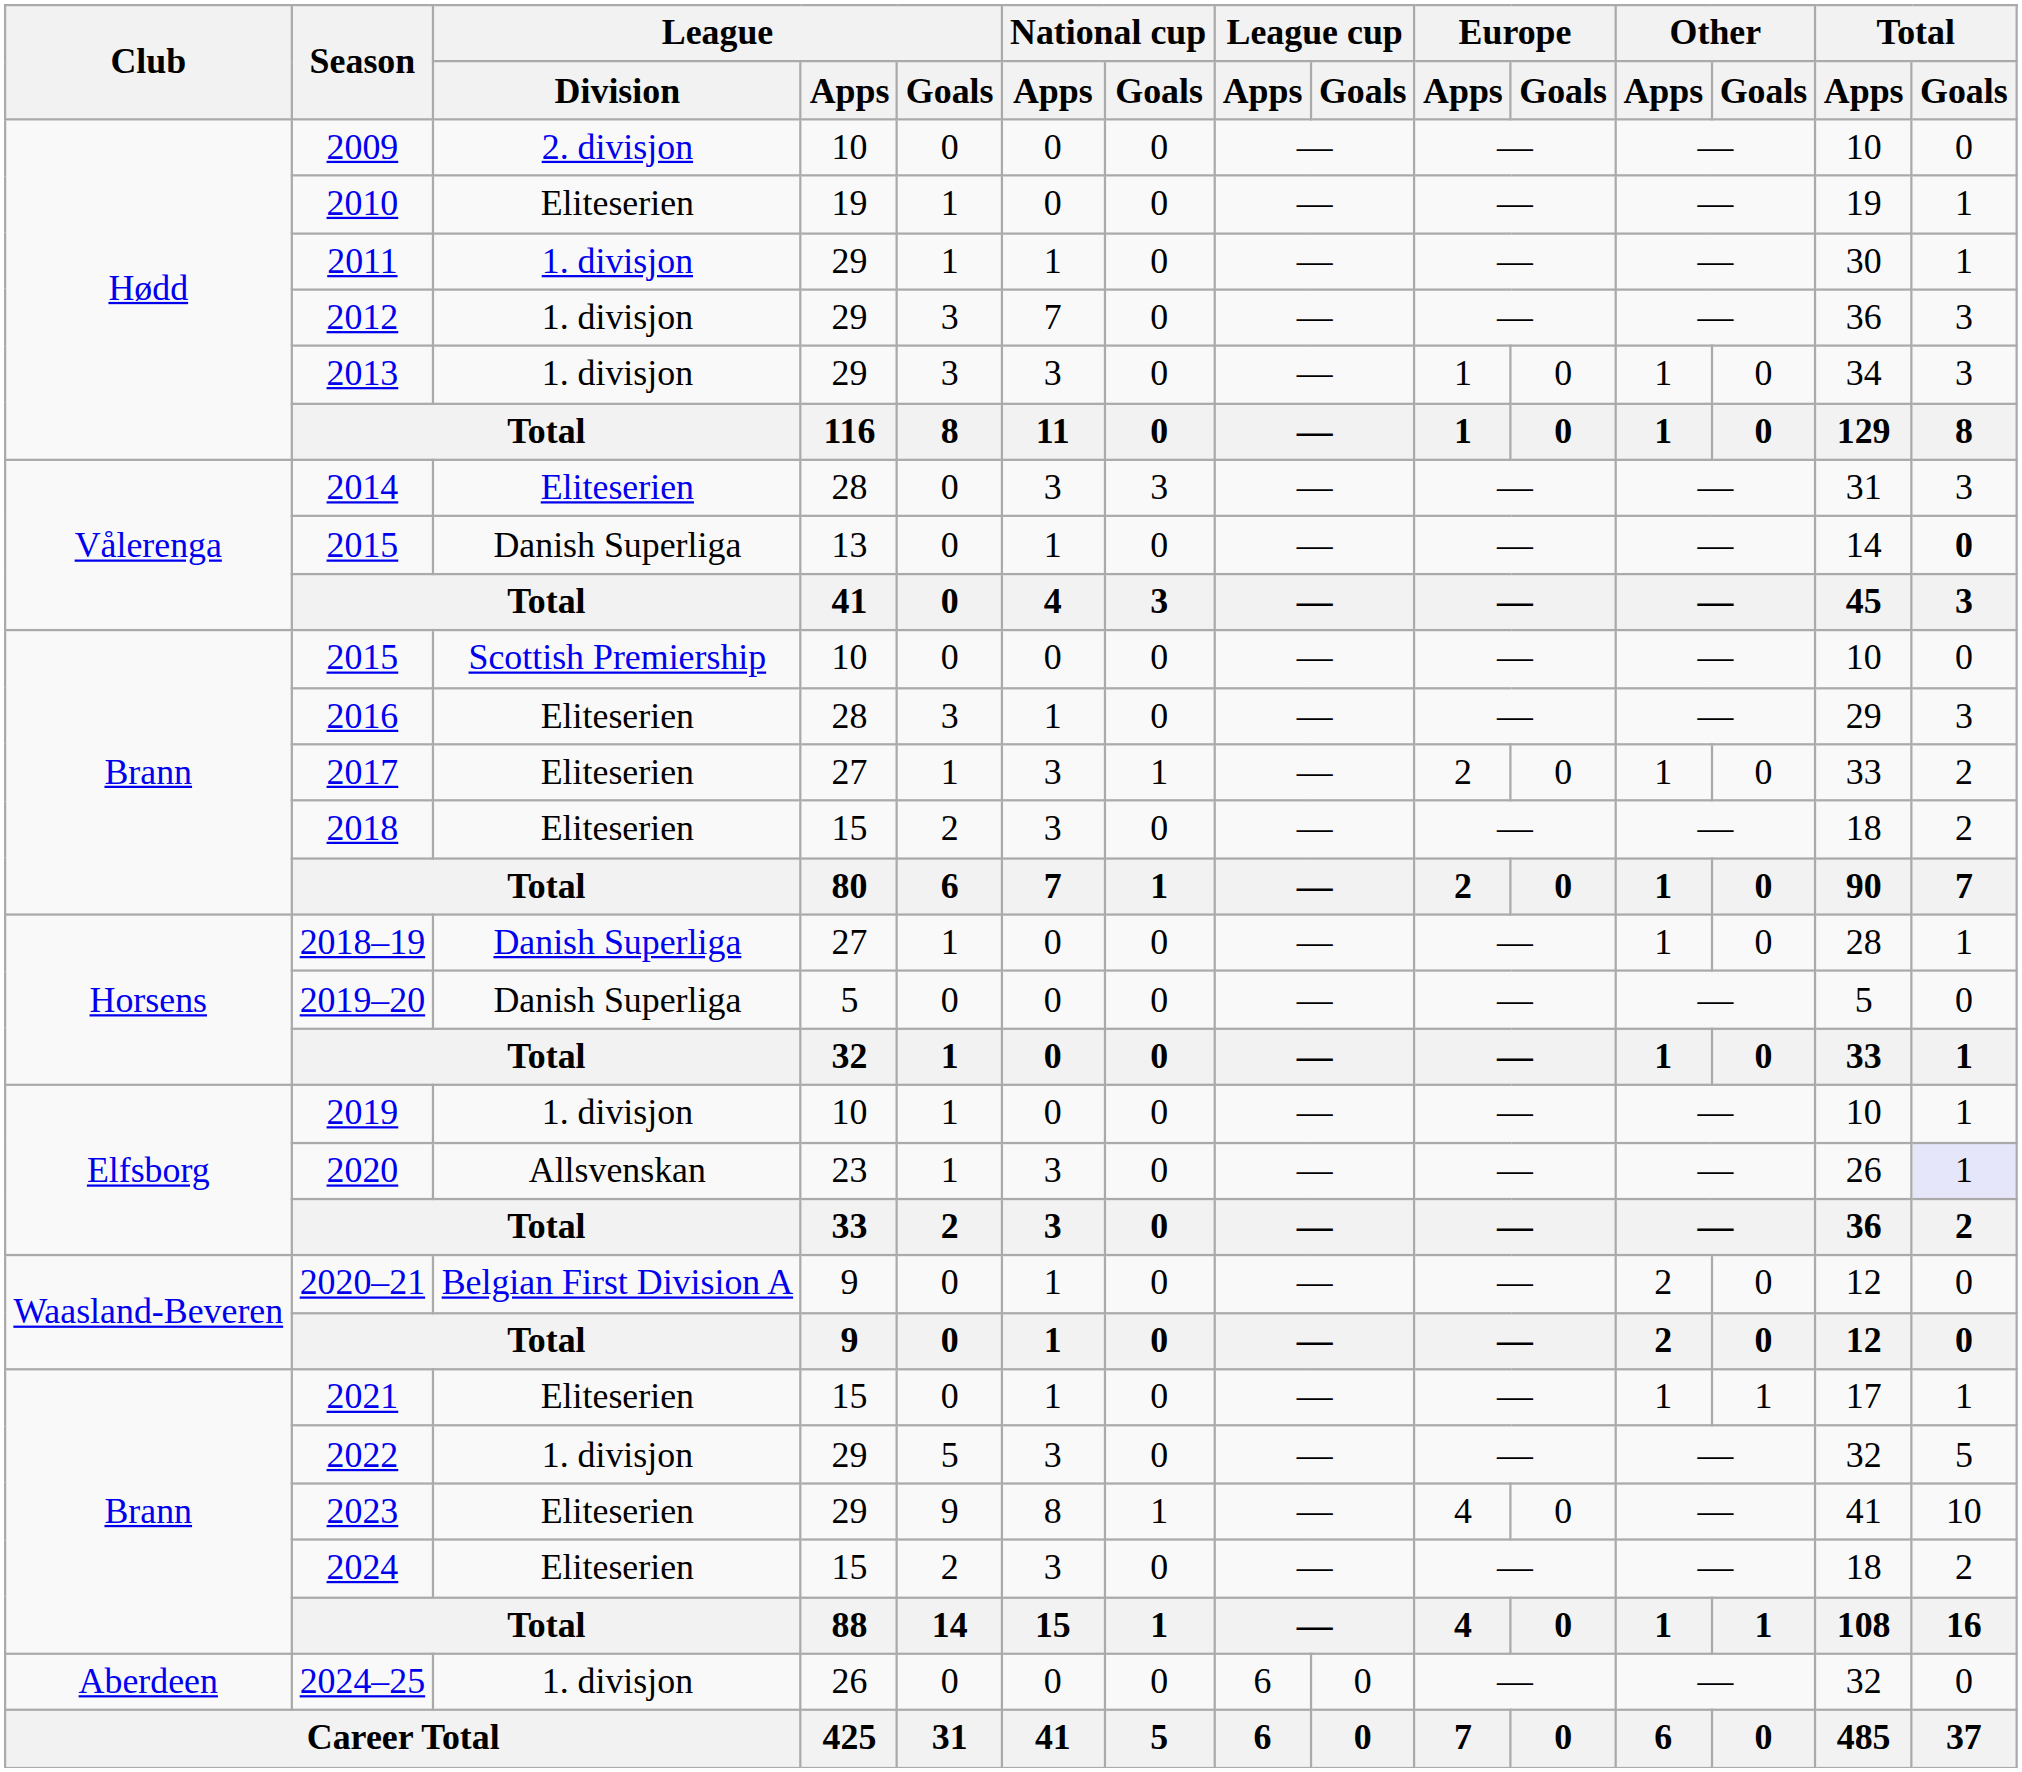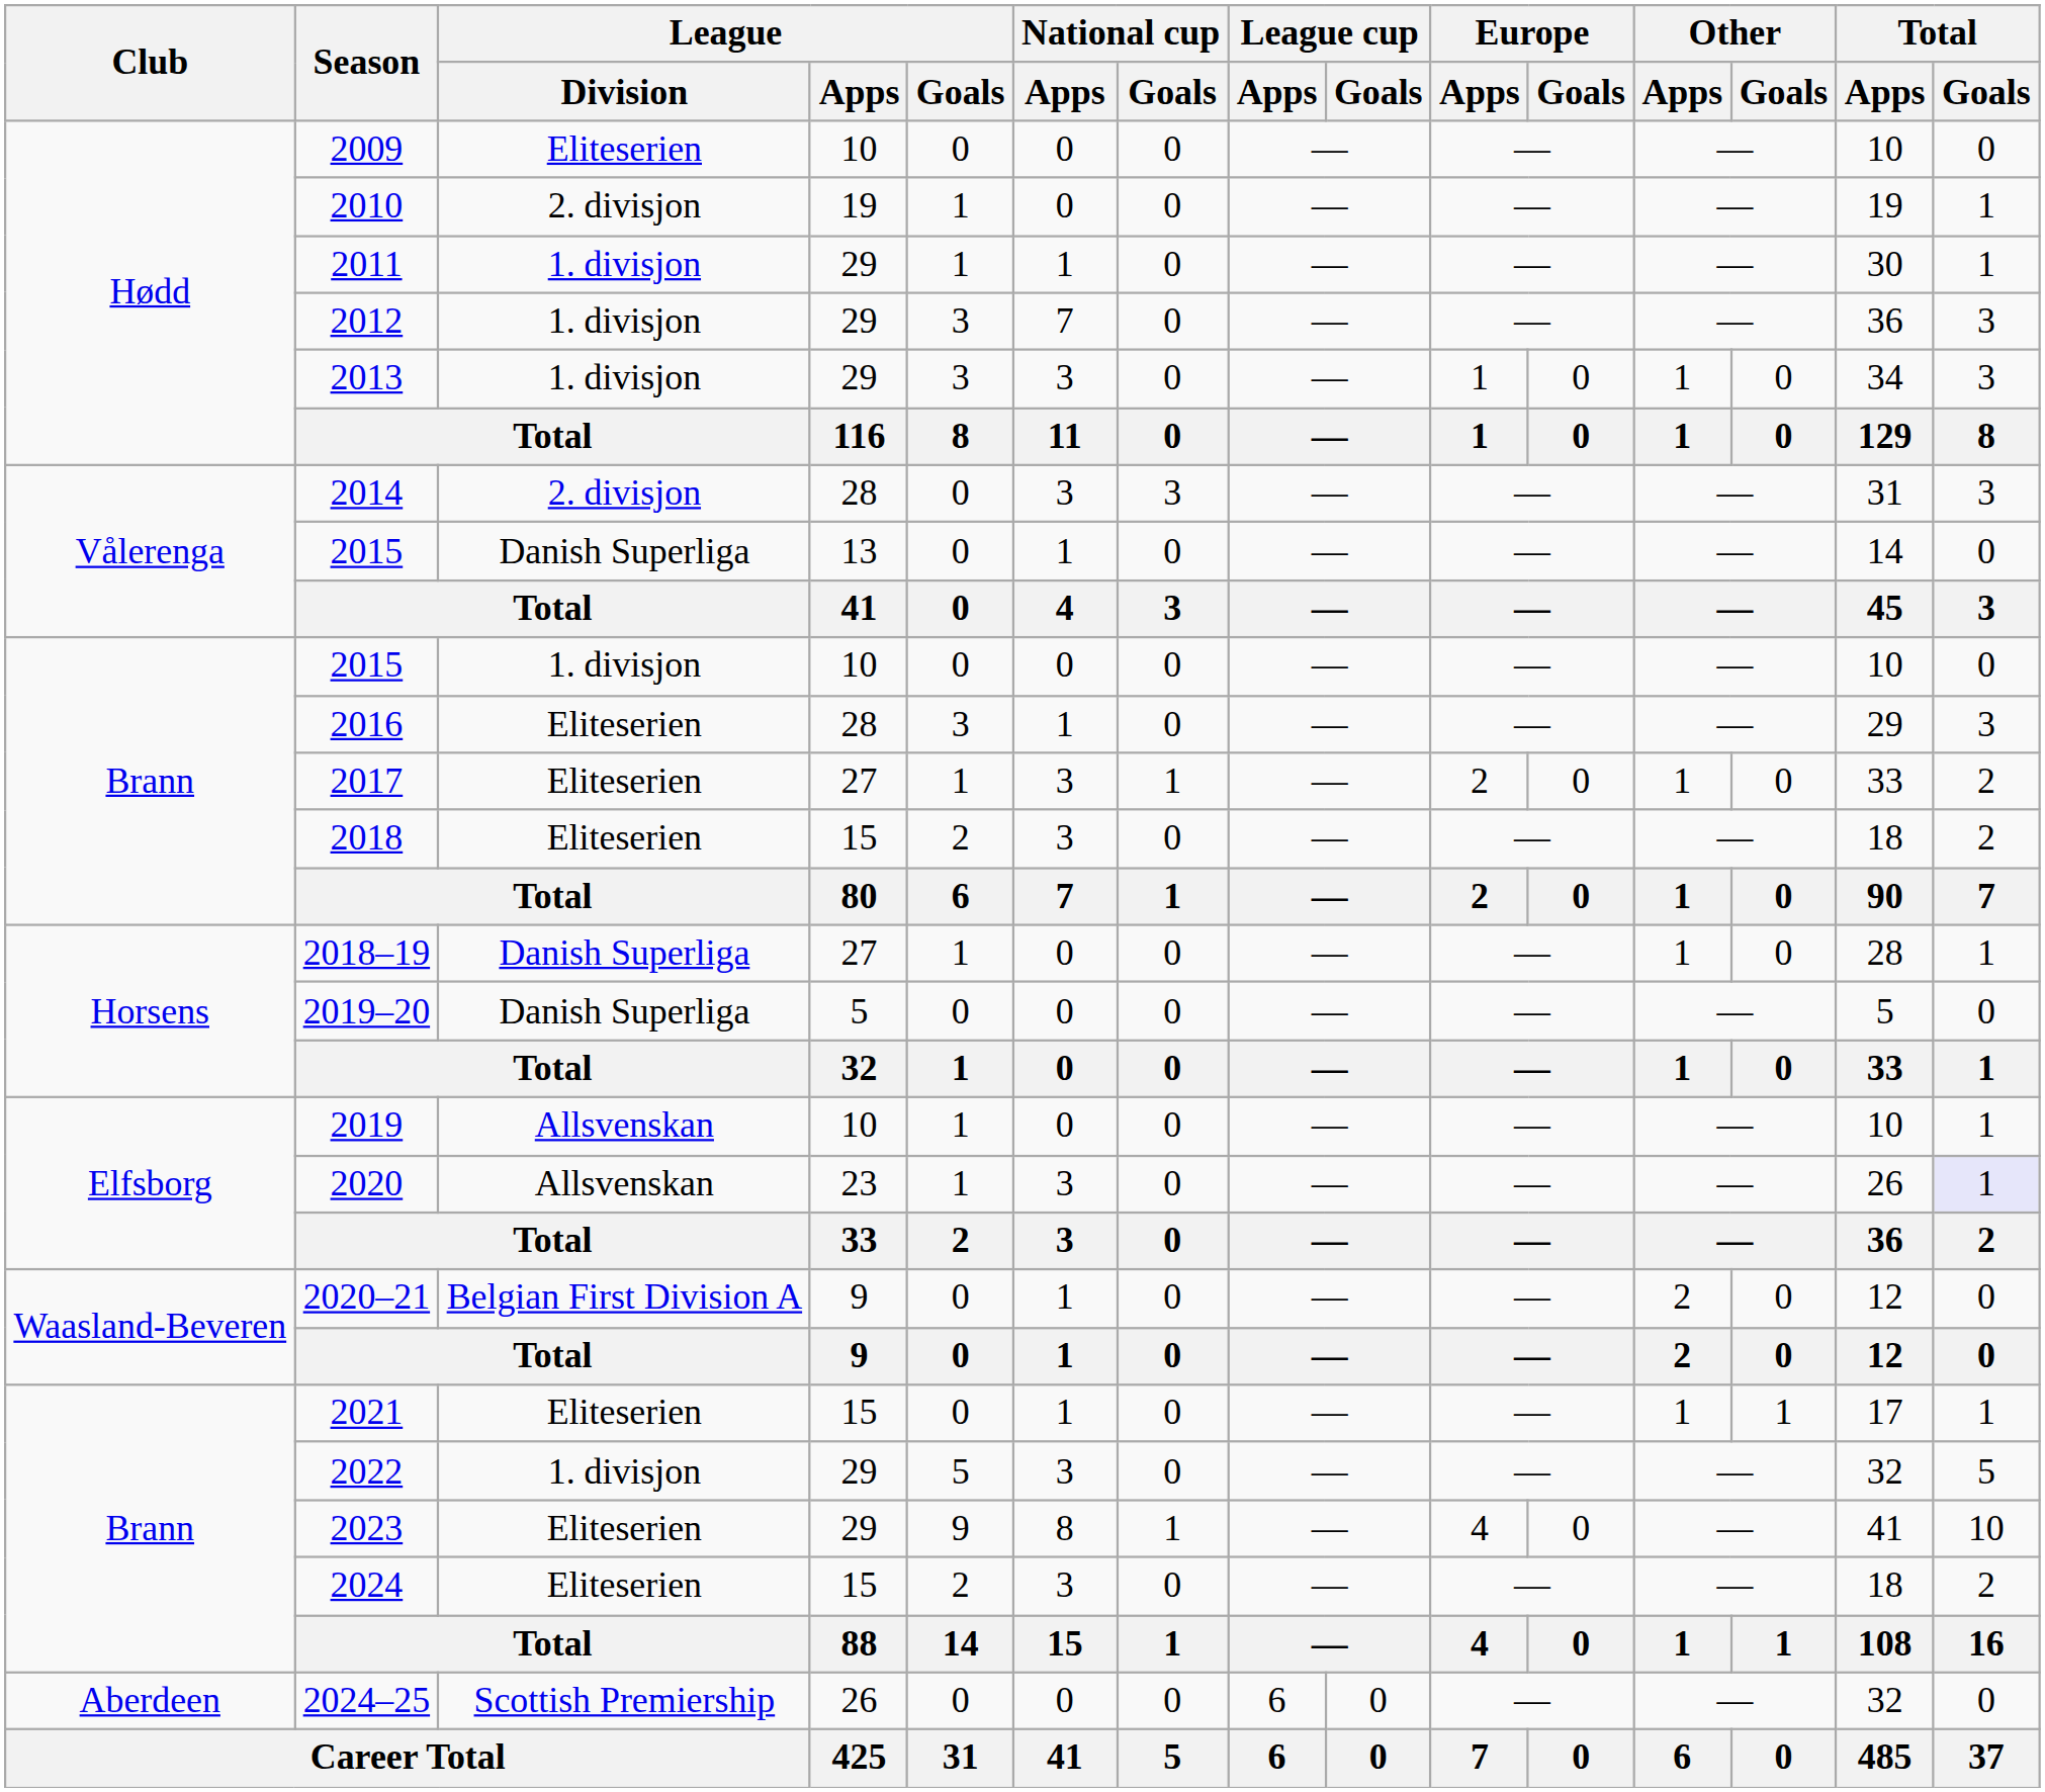 <table class="wikitable" style="text-align: center;">
 <tr>
 <th rowspan=2>Club</th>
 <th rowspan=2>Season</th>
 <th colspan=3>League</th>
 <th colspan=2>National cup</th>
 <th colspan=2>League cup</th>
 <th colspan=2>Europe</th>
 <th colspan=2>Other</th>
 <th colspan=2>Total</th>
 </tr>
 <tr>
 <th>Division</th>
 <th>Apps</th>
 <th>Goals</th>
 <th>Apps</th>
 <th>Goals</th>
 <th>Apps</th>
 <th>Goals</th>
 <th>Apps</th>
 <th>Goals</th>
 <th>Apps</th>
 <th>Goals</th>
 <th>Apps</th>
 <th>Goals</th>
 </tr>
 <tr>
 <td rowspan=6><a href='#'>Hødd</a></td>
 <td><a href='#'>2009</a></td>
-<td><a href='#'>2. divisjon</a></td>
+<td><a href='#'>Eliteserien</a></td>
 <td>10</td>
 <td>0</td>
 <td>0</td>
 <td>0</td>
 <td colspan=2>—</td>
 <td colspan=2>—</td>
 <td colspan=2>—</td>
 <td>10</td>
 <td>0</td>
 </tr>
 <tr>
 <td><a href='#'>2010</a></td>
-<td>Eliteserien</td>
+<td>2. divisjon</td>
 <td>19</td>
 <td>1</td>
 <td>0</td>
 <td>0</td>
 <td colspan=2>—</td>
 <td colspan=2>—</td>
 <td colspan=2>—</td>
 <td>19</td>
 <td>1</td>
 </tr>
 <tr>
 <td><a href='#'>2011</a></td>
 <td><a href='#'>1. divisjon</a></td>
 <td>29</td>
 <td>1</td>
 <td>1</td>
 <td>0</td>
 <td colspan=2>—</td>
 <td colspan=2>—</td>
 <td colspan=2>—</td>
 <td>30</td>
 <td>1</td>
 </tr>
 <tr>
 <td><a href='#'>2012</a></td>
 <td>1. divisjon</td>
 <td>29</td>
 <td>3</td>
 <td>7</td>
 <td>0</td>
 <td colspan=2>—</td>
 <td colspan=2>—</td>
 <td colspan=2>—</td>
 <td>36</td>
 <td>3</td>
 </tr>
 <tr>
 <td><a href='#'>2013</a></td>
 <td>1. divisjon</td>
 <td>29</td>
 <td>3</td>
 <td>3</td>
 <td>0</td>
 <td colspan=2>—</td>
 <td>1</td>
 <td>0</td>
 <td>1</td>
 <td>0</td>
 <td>34</td>
 <td>3</td>
 </tr>
 <tr>
 <th colspan=2>Total</th>
 <th>116</th>
 <th>8</th>
 <th>11</th>
 <th>0</th>
 <th colspan=2>—</th>
 <th>1</th>
 <th>0</th>
 <th>1</th>
 <th>0</th>
 <th>129</th>
 <th>8</th>
 </tr>
 <tr>
 <td rowspan=3><a href='#'>Vålerenga</a></td>
 <td><a href='#'>2014</a></td>
-<td><a href='#'>Eliteserien</a></td>
+<td><a href='#'>2. divisjon</a></td>
 <td>28</td>
 <td>0</td>
 <td>3</td>
 <td>3</td>
 <td colspan=2>—</td>
 <td colspan=2>—</td>
 <td colspan=2>—</td>
 <td>31</td>
 <td>3</td>
 </tr>
 <tr>
 <td><a href='#'>2015</a></td>
 <td>Danish Superliga</td>
 <td>13</td>
 <td>0</td>
 <td>1</td>
 <td>0</td>
 <td colspan=2>—</td>
 <td colspan=2>—</td>
 <td colspan=2>—</td>
 <td>14</td>
-<td><strong>0</strong></td>
+<td>0</td>
 </tr>
 <tr>
 <th colspan=2>Total</th>
 <th>41</th>
 <th>0</th>
 <th>4</th>
 <th>3</th>
 <th colspan=2>—</th>
 <th colspan=2>—</th>
 <th colspan=2>—</th>
 <th>45</th>
 <th>3</th>
 </tr>
 <tr>
 <td rowspan=5><a href='#'>Brann</a></td>
 <td><a href='#'>2015</a></td>
-<td><a href='#'>Scottish Premiership</a></td>
+<td>1. divisjon</td>
 <td>10</td>
 <td>0</td>
 <td>0</td>
 <td>0</td>
 <td colspan=2>—</td>
 <td colspan=2>—</td>
 <td colspan=2>—</td>
 <td>10</td>
 <td>0</td>
 </tr>
 <tr>
 <td><a href='#'>2016</a></td>
 <td>Eliteserien</td>
 <td>28</td>
 <td>3</td>
 <td>1</td>
 <td>0</td>
 <td colspan=2>—</td>
 <td colspan=2>—</td>
 <td colspan=2>—</td>
 <td>29</td>
 <td>3</td>
 </tr>
 <tr>
 <td><a href='#'>2017</a></td>
 <td>Eliteserien</td>
 <td>27</td>
 <td>1</td>
 <td>3</td>
 <td>1</td>
 <td colspan=2>—</td>
 <td>2</td>
 <td>0</td>
 <td>1</td>
 <td>0</td>
 <td>33</td>
 <td>2</td>
 </tr>
 <tr>
 <td><a href='#'>2018</a></td>
 <td>Eliteserien</td>
 <td>15</td>
 <td>2</td>
 <td>3</td>
 <td>0</td>
 <td colspan=2>—</td>
 <td colspan=2>—</td>
 <td colspan=2>—</td>
 <td>18</td>
 <td>2</td>
 </tr>
 <tr>
 <th colspan=2>Total</th>
 <th>80</th>
 <th>6</th>
 <th>7</th>
 <th>1</th>
 <th colspan=2>—</th>
 <th>2</th>
 <th>0</th>
 <th>1</th>
 <th>0</th>
 <th>90</th>
 <th>7</th>
 </tr>
 <tr>
 <td rowspan=3><a href='#'>Horsens</a></td>
 <td><a href='#'>2018–19</a></td>
 <td><a href='#'>Danish Superliga</a></td>
 <td>27</td>
 <td>1</td>
 <td>0</td>
 <td>0</td>
 <td colspan=2>—</td>
 <td colspan=2>—</td>
 <td>1</td>
 <td>0</td>
 <td>28</td>
 <td>1</td>
 </tr>
 <tr>
 <td><a href='#'>2019–20</a></td>
 <td>Danish Superliga</td>
 <td>5</td>
 <td>0</td>
 <td>0</td>
 <td>0</td>
 <td colspan=2>—</td>
 <td colspan=2>—</td>
 <td colspan=2>—</td>
 <td>5</td>
 <td>0</td>
 </tr>
 <tr>
 <th colspan=2>Total</th>
 <th>32</th>
 <th>1</th>
 <th>0</th>
 <th>0</th>
 <th colspan=2>—</th>
 <th colspan=2>—</th>
 <th>1</th>
 <th>0</th>
 <th>33</th>
 <th>1</th>
 </tr>
 <tr>
 <td rowspan=3><a href='#'>Elfsborg</a></td>
 <td><a href='#'>2019</a></td>
-<td>1. divisjon</td>
+<td><a href='#'>Allsvenskan</a></td>
 <td>10</td>
 <td>1</td>
 <td>0</td>
 <td>0</td>
 <td colspan=2>—</td>
 <td colspan=2>—</td>
 <td colspan=2>—</td>
 <td>10</td>
 <td>1</td>
 </tr>
 <tr>
 <td><a href='#'>2020</a></td>
 <td>Allsvenskan</td>
 <td>23</td>
 <td>1</td>
 <td>3</td>
 <td>0</td>
 <td colspan=2>—</td>
 <td colspan=2>—</td>
 <td colspan=2>—</td>
 <td>26</td>
 <td style="background: lavender;">1</td>
 </tr>
 <tr>
 <th colspan=2>Total</th>
 <th>33</th>
 <th>2</th>
 <th>3</th>
 <th>0</th>
 <th colspan=2>—</th>
 <th colspan=2>—</th>
 <th colspan=2>—</th>
 <th>36</th>
 <th>2</th>
 </tr>
 <tr>
 <td rowspan=2><a href='#'>Waasland-Beveren</a></td>
 <td><a href='#'>2020–21</a></td>
 <td><a href='#'>Belgian First Division A</a></td>
 <td>9</td>
 <td>0</td>
 <td>1</td>
 <td>0</td>
 <td colspan=2>—</td>
 <td colspan=2>—</td>
 <td>2</td>
 <td>0</td>
 <td>12</td>
 <td>0</td>
 </tr>
 <tr>
 <th colspan=2>Total</th>
 <th>9</th>
 <th>0</th>
 <th>1</th>
 <th>0</th>
 <th colspan=2>—</th>
 <th colspan=2>—</th>
 <th>2</th>
 <th>0</th>
 <th>12</th>
 <th>0</th>
 </tr>
 <tr>
 <td rowspan=5><a href='#'>Brann</a></td>
 <td><a href='#'>2021</a></td>
 <td>Eliteserien</td>
 <td>15</td>
 <td>0</td>
 <td>1</td>
 <td>0</td>
 <td colspan=2>—</td>
 <td colspan=2>—</td>
 <td>1</td>
 <td>1</td>
 <td>17</td>
 <td>1</td>
 </tr>
 <tr>
 <td><a href='#'>2022</a></td>
 <td>1. divisjon</td>
 <td>29</td>
 <td>5</td>
 <td>3</td>
 <td>0</td>
 <td colspan=2>—</td>
 <td colspan=2>—</td>
 <td colspan=2>—</td>
 <td>32</td>
 <td>5</td>
 </tr>
 <tr>
 <td><a href='#'>2023</a></td>
 <td>Eliteserien</td>
 <td>29</td>
 <td>9</td>
 <td>8</td>
 <td>1</td>
 <td colspan=2>—</td>
 <td>4</td>
 <td>0</td>
 <td colspan=2>—</td>
 <td>41</td>
 <td>10</td>
 </tr>
 <tr>
 <td><a href='#'>2024</a></td>
 <td>Eliteserien</td>
 <td>15</td>
 <td>2</td>
 <td>3</td>
 <td>0</td>
 <td colspan=2>—</td>
 <td colspan=2>—</td>
 <td colspan=2>—</td>
 <td>18</td>
 <td>2</td>
 </tr>
 <tr>
 <th colspan=2>Total</th>
 <th>88</th>
 <th>14</th>
 <th>15</th>
 <th>1</th>
 <th colspan=2>—</th>
 <th>4</th>
 <th>0</th>
 <th>1</th>
 <th>1</th>
 <th>108</th>
 <th>16</th>
 </tr>
 <tr>
 <td><a href='#'>Aberdeen</a></td>
 <td><a href='#'>2024–25</a></td>
-<td>1. divisjon</td>
+<td><a href='#'>Scottish Premiership</a></td>
 <td>26</td>
 <td>0</td>
 <td>0</td>
 <td>0</td>
 <td>6</td>
 <td>0</td>
 <td colspan=2>—</td>
 <td colspan=2>—</td>
 <td>32</td>
 <td>0</td>
 </tr>
 <tr>
 <th colspan=3>Career Total</th>
 <th>425</th>
 <th>31</th>
 <th>41</th>
 <th>5</th>
 <th>6</th>
 <th>0</th>
 <th>7</th>
 <th>0</th>
 <th>6</th>
 <th>0</th>
 <th>485</th>
 <th>37</th>
 </tr>
 </table>
